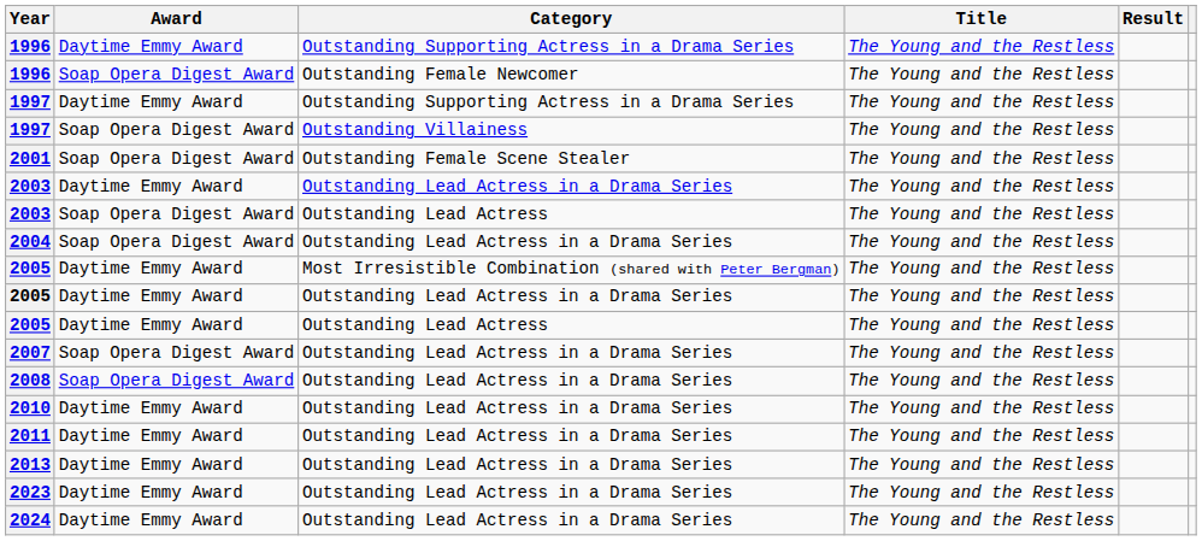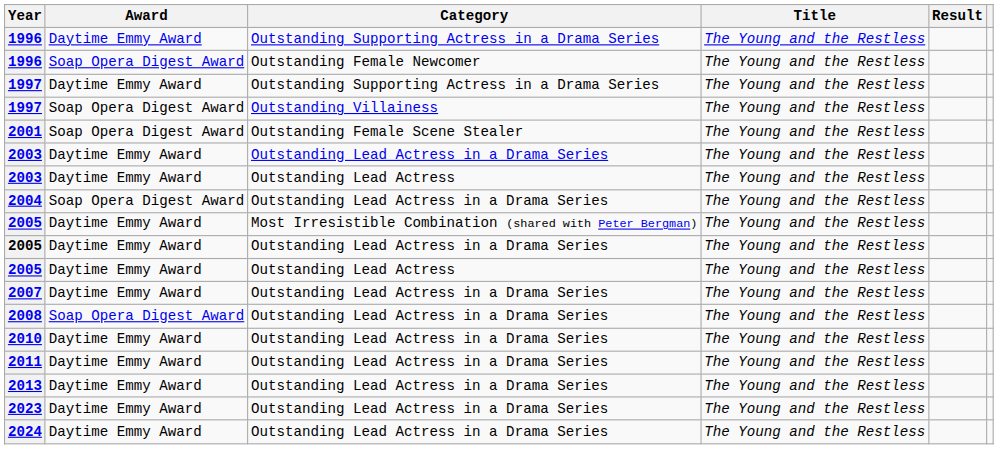 <table class="wikitable sortable plainrowheaders">
 <tr>
 <th scope="col">Year</th>
 <th scope="col">Award</th>
 <th scope="col">Category</th>
 <th scope="col">Title</th>
 <th scope="col">Result</th>
 <th scope="col" class="unsortable"></th>
 </tr>
 <tr>
 <th scope="row" style="text-align:center;"><a href='#'>1996</a></th>
 <td><a href='#'>Daytime Emmy Award</a></td>
 <td><a href='#'>Outstanding Supporting Actress in a Drama Series</a></td>
 <td><em><a href='#'>The Young and the Restless</a></em></td>
 <td></td>
 <td style="text-align:center;"></td>
 </tr>
 <tr>
 <th scope="row" style="text-align:center;"><a href='#'>1996</a></th>
 <td><a href='#'>Soap Opera Digest Award</a></td>
 <td>Outstanding Female Newcomer</td>
 <td><em>The Young and the Restless</em></td>
 <td></td>
 <td style="text-align:center;"></td>
 </tr>
 <tr>
 <th scope="row" style="text-align:center;"><a href='#'>1997</a></th>
 <td>Daytime Emmy Award</td>
 <td>Outstanding Supporting Actress in a Drama Series</td>
 <td><em>The Young and the Restless</em></td>
 <td></td>
 <td style="text-align:center;"></td>
 </tr>
 <tr>
 <th scope="row" style="text-align:center;"><a href='#'>1997</a></th>
 <td>Soap Opera Digest Award</td>
 <td><a href='#'>Outstanding Villainess</a></td>
 <td><em>The Young and the Restless</em></td>
 <td></td>
 <td style="text-align:center;"></td>
 </tr>
 <tr>
 <th scope="row" style="text-align:center;"><a href='#'>2001</a></th>
 <td>Soap Opera Digest Award</td>
 <td>Outstanding Female Scene Stealer</td>
 <td><em>The Young and the Restless</em></td>
 <td></td>
 <td></td>
 </tr>
 <tr>
 <th scope="row" style="text-align:center;"><a href='#'>2003</a></th>
 <td>Daytime Emmy Award</td>
 <td><a href='#'>Outstanding Lead Actress in a Drama Series</a></td>
 <td><em>The Young and the Restless</em></td>
 <td></td>
 <td style="text-align:center;"></td>
 </tr>
 <tr>
 <th scope="row" style="text-align:center;"><a href='#'>2003</a></th>
-<td>Soap Opera Digest Award</td>
+<td>Daytime Emmy Award</td>
 <td>Outstanding Lead Actress</td>
 <td><em>The Young and the Restless</em></td>
 <td></td>
 <td style="text-align:center;"></td>
 </tr>
 <tr>
 <th scope="row" style="text-align:center;"><a href='#'>2004</a></th>
 <td>Soap Opera Digest Award</td>
 <td>Outstanding Lead Actress in a Drama Series</td>
 <td><em>The Young and the Restless</em></td>
 <td></td>
 <td style="text-align:center;"></td>
 </tr>
 <tr>
 <th scope="row" style="text-align:center;"><a href='#'>2005</a></th>
 <td>Daytime Emmy Award</td>
 <td>Most Irresistible Combination  <small> (shared with <a href='#'>Peter Bergman</a>) </small></td>
 <td><em>The Young and the Restless</em></td>
 <td></td>
 <td style="text-align:center;"></td>
 </tr>
 <tr>
 <th scope="row" style="text-align:center;">2005</th>
 <td>Daytime Emmy Award</td>
 <td>Outstanding Lead Actress in a Drama Series</td>
 <td><em>The Young and the Restless</em></td>
 <td></td>
 <td style="text-align:center;"></td>
 </tr>
 <tr>
 <th scope="row" style="text-align:center;"><a href='#'>2005</a></th>
 <td>Daytime Emmy Award</td>
 <td>Outstanding Lead Actress</td>
 <td><em>The Young and the Restless</em></td>
 <td></td>
 <td></td>
 </tr>
 <tr>
 <th scope="row" style="text-align:center;"><a href='#'>2007</a></th>
-<td>Soap Opera Digest Award</td>
+<td>Daytime Emmy Award</td>
 <td>Outstanding Lead Actress in a Drama Series</td>
 <td><em>The Young and the Restless</em></td>
 <td></td>
 <td style="text-align:center;"></td>
 </tr>
 <tr>
 <th scope="row" style="text-align:center;"><a href='#'>2008</a></th>
 <td><a href='#'>Soap Opera Digest Award</a></td>
 <td>Outstanding Lead Actress in a Drama Series</td>
 <td><em>The Young and the Restless</em></td>
 <td></td>
 <td style="text-align:center;"></td>
 </tr>
 <tr>
 <th scope="row" style="text-align:center;"><a href='#'>2010</a></th>
 <td>Daytime Emmy Award</td>
 <td>Outstanding Lead Actress in a Drama Series</td>
 <td><em>The Young and the Restless</em></td>
 <td></td>
 <td style="text-align:center;"></td>
 </tr>
 <tr>
 <th scope="row" style="text-align:center;"><a href='#'>2011</a></th>
 <td>Daytime Emmy Award</td>
 <td>Outstanding Lead Actress in a Drama Series</td>
 <td><em>The Young and the Restless</em></td>
 <td></td>
 <td style="text-align:center;"></td>
 </tr>
 <tr>
 <th scope="row" style="text-align:center;"><a href='#'>2013</a></th>
 <td>Daytime Emmy Award</td>
 <td>Outstanding Lead Actress in a Drama Series</td>
 <td><em>The Young and the Restless</em></td>
 <td></td>
 <td style="text-align:center;"></td>
 </tr>
 <tr>
 <th scope="row" style="text-align:center;"><a href='#'>2023</a></th>
 <td>Daytime Emmy Award</td>
 <td>Outstanding Lead Actress in a Drama Series</td>
 <td><em>The Young and the Restless</em></td>
 <td></td>
 <td></td>
 </tr>
 <tr>
 <th scope="row" style="text-align:center;"><a href='#'>2024</a></th>
 <td>Daytime Emmy Award</td>
 <td>Outstanding Lead Actress in a Drama Series</td>
 <td><em>The Young and the Restless</em></td>
 <td></td>
 <td></td>
 </tr>
 </table>
